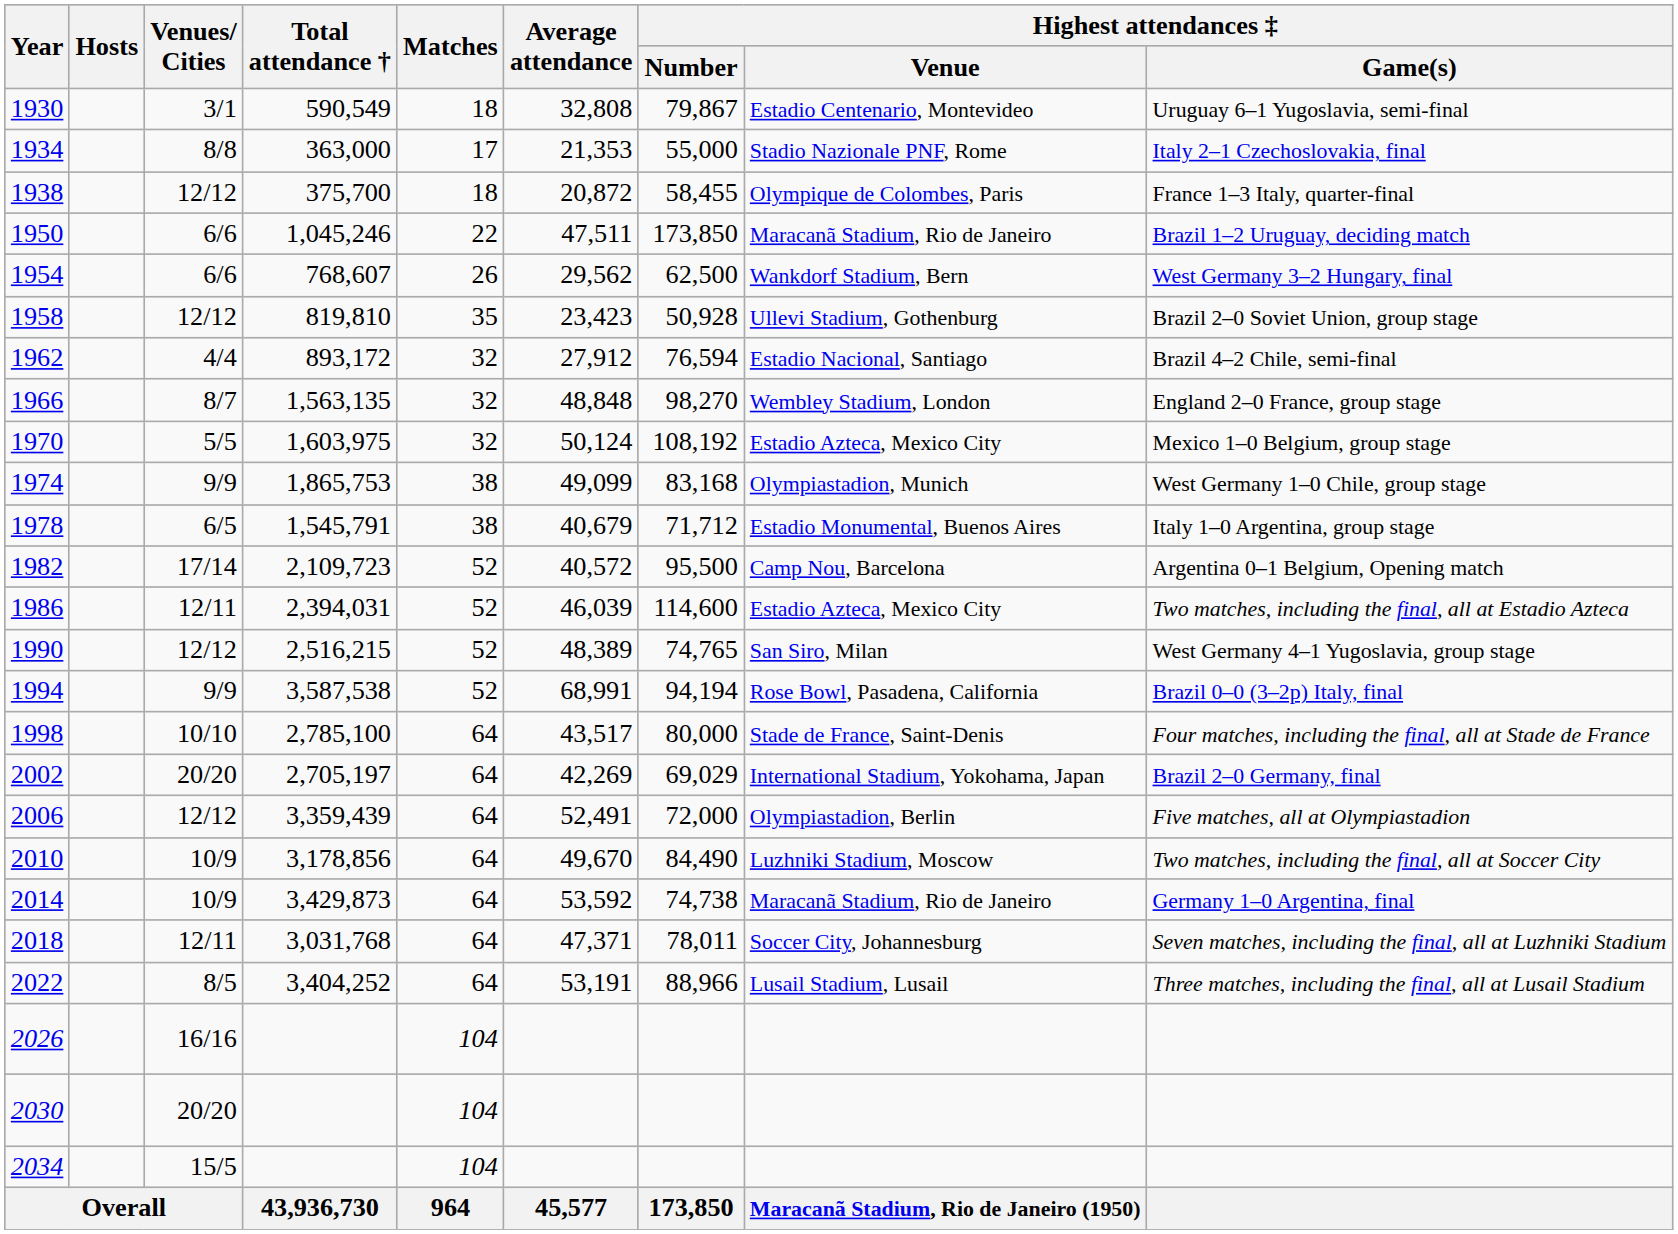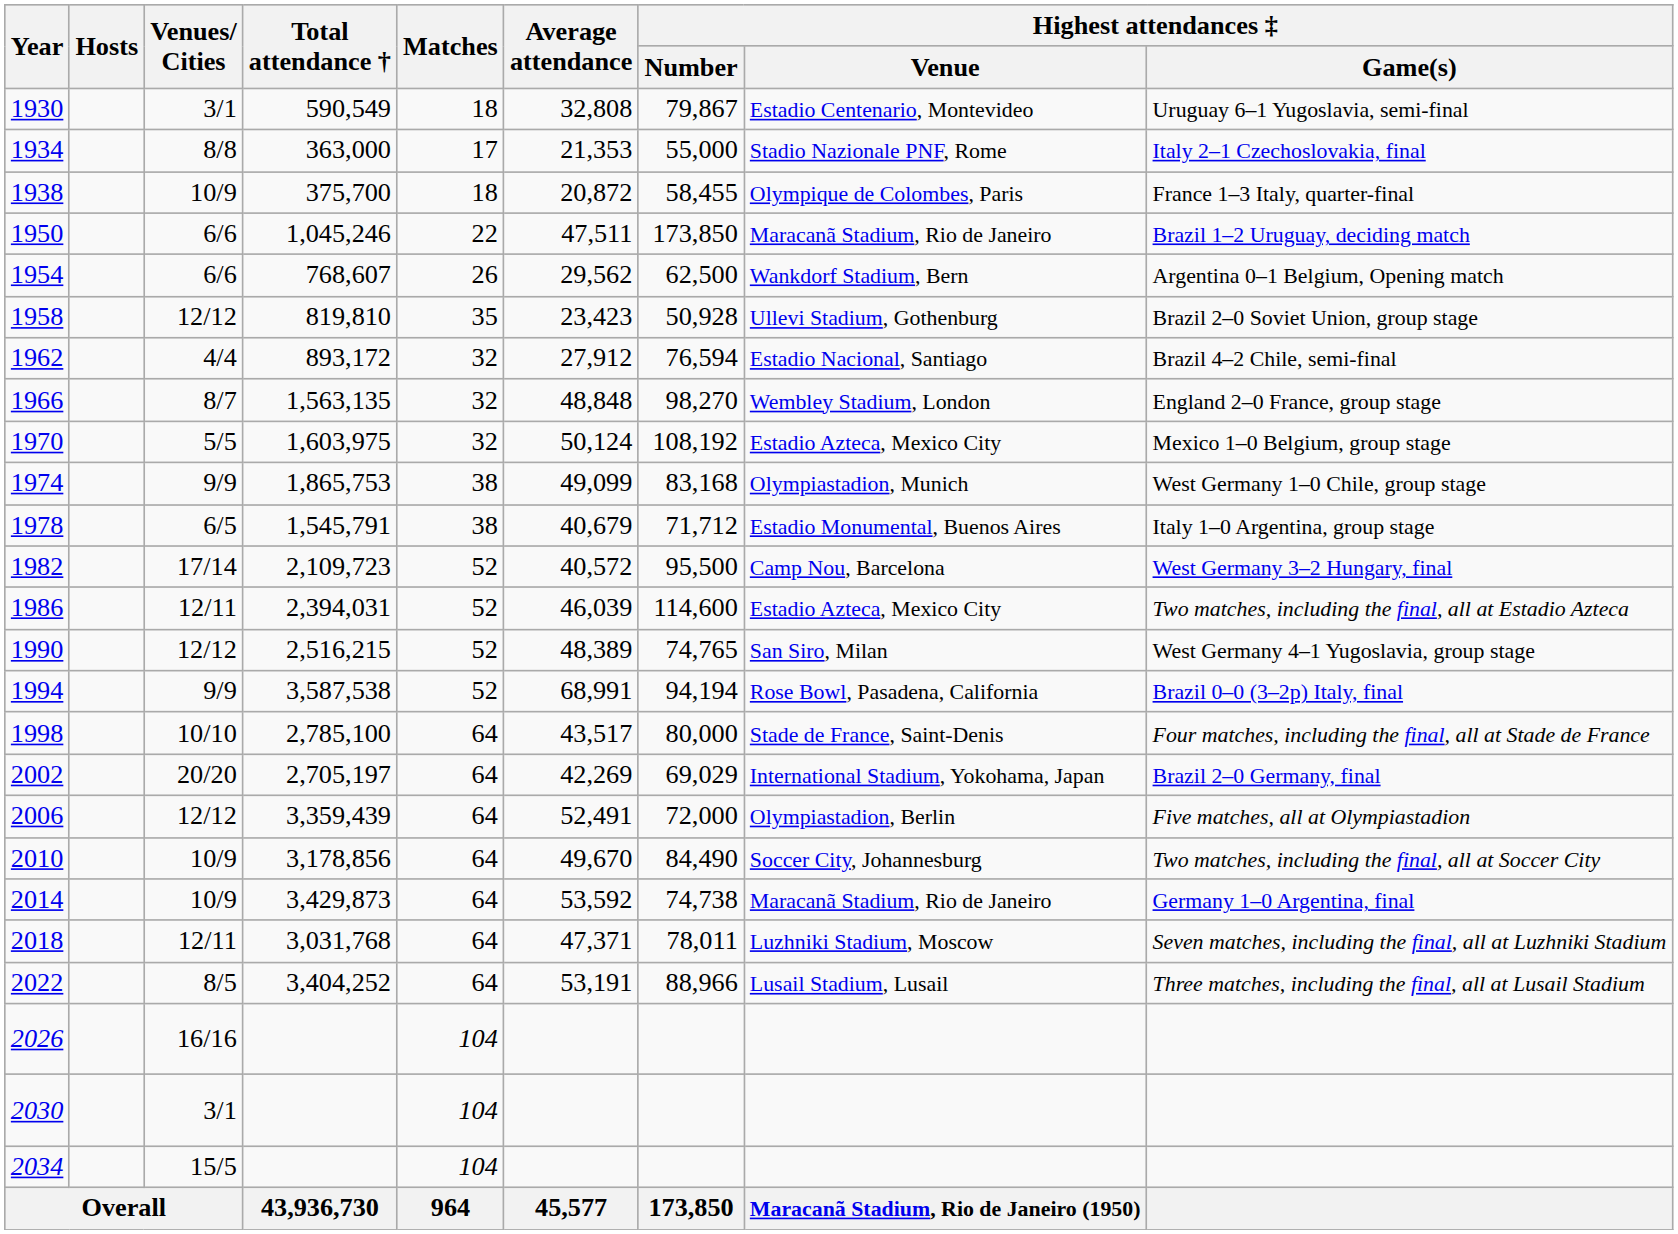 <table class="wikitable sortable" style="text-align:right;">
 <tr>
 <th rowspan="2">Year</th>
 <th rowspan="2">Hosts</th>
 <th rowspan="2">Venues/<br>Cities</th>
 <th rowspan="2">Total<br>attendance †</th>
 <th rowspan="2">Matches</th>
 <th rowspan="2">Average<br>attendance</th>
 <th colspan="3">Highest attendances ‡</th>
 </tr>
 <tr>
 <th>Number</th>
 <th class="unsortable">Venue</th>
 <th>Game(s)</th>
 </tr>
 <tr>
 <td style="text-align: center"><a href='#'>1930</a></td>
 <td style="text-align:left"></td>
 <td data-sort-value="03">3/1</td>
 <td>590,549</td>
 <td>18</td>
 <td>32,808</td>
 <td>79,867</td>
 <td align=left><small><a href='#'>Estadio Centenario</a>, Montevideo</small></td>
 <td align=left><small>Uruguay 6–1 Yugoslavia, semi-final</small></td>
 </tr>
 <tr>
 <td style="text-align: center"><a href='#'>1934</a></td>
 <td style="text-align:left"></td>
 <td data-sort-value="08">8/8</td>
 <td>363,000</td>
 <td>17</td>
 <td>21,353</td>
 <td>55,000</td>
 <td align=left><small><a href='#'>Stadio Nazionale PNF</a>, Rome</small></td>
 <td align=left><small><a href='#'>Italy 2–1 Czechoslovakia, final</a></small></td>
 </tr>
 <tr>
 <td style="text-align: center"><a href='#'>1938</a></td>
 <td style="text-align:left"></td>
-<td>12/12</td>
+<td>10/9</td>
 <td>375,700</td>
 <td>18</td>
 <td>20,872</td>
 <td>58,455</td>
 <td align=left><small><a href='#'>Olympique de Colombes</a>, Paris</small></td>
 <td align=left><small>France 1–3 Italy, quarter-final</small></td>
 </tr>
 <tr>
 <td style="text-align: center"><a href='#'>1950</a></td>
 <td style="text-align:left"></td>
 <td data-sort-value="06">6/6</td>
 <td>1,045,246</td>
 <td>22</td>
 <td>47,511</td>
 <td>173,850</td>
 <td align=left><small><a href='#'>Maracanã Stadium</a>, Rio de Janeiro</small></td>
 <td align=left><small><a href='#'>Brazil 1–2 Uruguay, deciding match</a></small></td>
 </tr>
 <tr>
 <td style="text-align: center"><a href='#'>1954</a></td>
 <td style="text-align:left"></td>
 <td data-sort-value="06">6/6</td>
 <td>768,607</td>
 <td>26</td>
 <td>29,562</td>
 <td>62,500</td>
 <td align=left><small><a href='#'>Wankdorf Stadium</a>, Bern</small></td>
-<td align=left><small><a href='#'>West Germany 3–2 Hungary, final</a></small></td>
+<td align=left><small>Argentina 0–1 Belgium, Opening match</small></td>
 </tr>
 <tr>
 <td style="text-align: center"><a href='#'>1958</a></td>
 <td style="text-align:left"></td>
 <td>12/12</td>
 <td>819,810</td>
 <td>35</td>
 <td>23,423</td>
 <td>50,928</td>
 <td align=left><small><a href='#'>Ullevi Stadium</a>, Gothenburg</small></td>
 <td align=left><small>Brazil 2–0 Soviet Union, group stage</small></td>
 </tr>
 <tr>
 <td style="text-align: center"><a href='#'>1962</a></td>
 <td style="text-align:left"></td>
 <td data-sort-value="04">4/4</td>
 <td>893,172</td>
 <td>32</td>
 <td>27,912</td>
 <td>76,594</td>
 <td align=left><small><a href='#'>Estadio Nacional</a>, Santiago</small></td>
 <td align=left><small>Brazil 4–2 Chile, semi-final</small></td>
 </tr>
 <tr>
 <td style="text-align: center"><a href='#'>1966</a></td>
 <td style="text-align:left"></td>
 <td data-sort-value="08">8/7</td>
 <td>1,563,135</td>
 <td>32</td>
 <td>48,848</td>
 <td>98,270</td>
 <td align=left><small><a href='#'>Wembley Stadium</a>, London</small></td>
 <td align=left><small>England 2–0 France, group stage</small></td>
 </tr>
 <tr>
 <td style="text-align: center"><a href='#'>1970</a></td>
 <td style="text-align:left"></td>
 <td data-sort-value="05">5/5</td>
 <td>1,603,975</td>
 <td>32</td>
 <td>50,124</td>
 <td>108,192</td>
 <td align=left><small><a href='#'>Estadio Azteca</a>, Mexico City</small></td>
 <td align=left><small>Mexico 1–0 Belgium, group stage</small></td>
 </tr>
 <tr>
 <td style="text-align: center"><a href='#'>1974</a></td>
 <td style="text-align:left" data-sort-value="Germany"></td>
 <td data-sort-value="09">9/9</td>
 <td>1,865,753</td>
 <td>38</td>
 <td>49,099</td>
 <td>83,168</td>
 <td align=left><small><a href='#'>Olympiastadion</a>, Munich</small></td>
 <td align=left><small>West Germany 1–0 Chile, group stage</small></td>
 </tr>
 <tr>
 <td style="text-align: center"><a href='#'>1978</a></td>
 <td style="text-align:left"></td>
 <td data-sort-value="06">6/5</td>
 <td>1,545,791</td>
 <td>38</td>
 <td>40,679</td>
 <td>71,712</td>
 <td align=left><small><a href='#'>Estadio Monumental</a>, Buenos Aires</small></td>
 <td align=left><small>Italy 1–0 Argentina, group stage</small></td>
 </tr>
 <tr>
 <td style="text-align: center"><a href='#'>1982</a></td>
 <td style="text-align:left"></td>
 <td>17/14</td>
 <td>2,109,723</td>
 <td>52</td>
 <td>40,572</td>
 <td>95,500</td>
 <td align=left><small><a href='#'>Camp Nou</a>, Barcelona</small></td>
-<td align=left><small>Argentina 0–1 Belgium, Opening match</small></td>
+<td align=left><small><a href='#'>West Germany 3–2 Hungary, final</a></small></td>
 </tr>
 <tr>
 <td style="text-align: center"><a href='#'>1986</a></td>
 <td style="text-align:left"></td>
 <td>12/11</td>
 <td>2,394,031</td>
 <td>52</td>
 <td>46,039</td>
 <td>114,600</td>
 <td align=left><small><a href='#'>Estadio Azteca</a>, Mexico City</small></td>
 <td align=left><small><em>Two matches, including the <a href='#'>final</a>, all at Estadio Azteca</em></small></td>
 </tr>
 <tr>
 <td style="text-align: center"><a href='#'>1990</a></td>
 <td style="text-align:left"></td>
 <td>12/12</td>
 <td>2,516,215</td>
 <td>52</td>
 <td>48,389</td>
 <td>74,765</td>
 <td align=left><small><a href='#'>San Siro</a>, Milan</small></td>
 <td align=left><small>West Germany 4–1 Yugoslavia, group stage</small></td>
 </tr>
 <tr>
 <td style="text-align: center"><a href='#'>1994</a></td>
 <td style="text-align:left"></td>
 <td data-sort-value="09">9/9</td>
 <td>3,587,538</td>
 <td>52</td>
 <td>68,991</td>
 <td>94,194</td>
 <td align=left><small><a href='#'>Rose Bowl</a>, Pasadena, California</small></td>
 <td align=left><small><a href='#'>Brazil 0–0 (3–2p) Italy, final</a></small></td>
 </tr>
 <tr>
 <td style="text-align: center"><a href='#'>1998</a></td>
 <td style="text-align:left"></td>
 <td>10/10</td>
 <td>2,785,100</td>
 <td>64</td>
 <td>43,517</td>
 <td>80,000</td>
 <td align=left><small><a href='#'>Stade de France</a>, Saint-Denis</small></td>
 <td align=left><small><em>Four matches, including the <a href='#'>final</a>, all at Stade de France</em></small></td>
 </tr>
 <tr>
 <td style="text-align: center"><a href='#'>2002</a></td>
 <td style="text-align:left"><br></td>
 <td>20/20</td>
 <td>2,705,197</td>
 <td>64</td>
 <td>42,269</td>
 <td>69,029</td>
 <td align=left><small><a href='#'>International Stadium</a>, Yokohama, Japan</small></td>
 <td align=left><small><a href='#'>Brazil 2–0 Germany, final</a></small></td>
 </tr>
 <tr>
 <td style="text-align: center"><a href='#'>2006</a></td>
 <td style="text-align:left"></td>
 <td>12/12</td>
 <td>3,359,439</td>
 <td>64</td>
 <td>52,491</td>
 <td>72,000</td>
 <td align=left><small><a href='#'>Olympiastadion</a>, Berlin</small></td>
 <td align=left><small><em>Five matches, all at Olympiastadion</em></small></td>
 </tr>
 <tr>
 <td style="text-align: center"><a href='#'>2010</a></td>
 <td style="text-align:left"></td>
 <td>10/9</td>
 <td>3,178,856</td>
 <td>64</td>
 <td>49,670</td>
 <td>84,490</td>
-<td align=left><small><a href='#'>Luzhniki Stadium</a>, Moscow</small></td>
+<td align=left><small><a href='#'>Soccer City</a>, Johannesburg</small></td>
 <td align=left><small><em>Two matches, including the <a href='#'>final</a>, all at Soccer City</em></small></td>
 </tr>
 <tr>
 <td style="text-align: center"><a href='#'>2014</a></td>
 <td style="text-align:left"></td>
 <td>10/9</td>
 <td>3,429,873</td>
 <td>64</td>
 <td>53,592</td>
 <td>74,738</td>
 <td align=left><small><a href='#'>Maracanã Stadium</a>, Rio de Janeiro</small></td>
 <td align=left><small><a href='#'>Germany 1–0 Argentina, final</a></small></td>
 </tr>
 <tr>
 <td style="text-align: center"><a href='#'>2018</a></td>
 <td style="text-align: left"></td>
 <td>12/11</td>
 <td>3,031,768</td>
 <td>64</td>
 <td>47,371</td>
 <td>78,011</td>
-<td align=left><small><a href='#'>Soccer City</a>, Johannesburg</small></td>
+<td align=left><small><a href='#'>Luzhniki Stadium</a>, Moscow</small></td>
 <td align=left><small><em>Seven matches, including the <a href='#'>final</a>, all at Luzhniki Stadium</em></small></td>
 </tr>
 <tr>
 <td style="text-align: center"><a href='#'>2022</a></td>
 <td style="text-align: left"></td>
 <td>8/5</td>
 <td>3,404,252</td>
 <td>64</td>
 <td>53,191</td>
 <td>88,966</td>
 <td align=left><small><a href='#'>Lusail Stadium</a>, Lusail</small></td>
 <td align=left><small><em>Three matches, including the <a href='#'>final</a>, all at Lusail Stadium</em></small></td>
 </tr>
 <tr>
 <td style="text-align: center"><a href='#'><em>2026</em></a></td>
 <td style="text-align: left"><em><br><br></em></td>
 <td>16/16</td>
 <td></td>
 <td><em>104</em></td>
 <td></td>
 <td></td>
 <td align=left><small> </small></td>
 <td align=left><small> </small></td>
 </tr>
 <tr>
 <td style="text-align: center"><a href='#'><em>2030</em></a></td>
 <td style="text-align: left"><em><br><br></em></td>
-<td>20/20</td>
+<td data-sort-value="03">3/1</td>
 <td></td>
 <td><em>104</em></td>
 <td></td>
 <td></td>
 <td align=left><small> </small></td>
 <td align=left><small> </small></td>
 </tr>
 <tr>
 <td style="text-align: center"><a href='#'><em>2034</em></a></td>
 <td style="text-align: left"><em></em></td>
 <td>15/5</td>
 <td></td>
 <td><em>104</em></td>
 <td></td>
 <td></td>
 <td align=left><small> </small></td>
 <td align=left><small> </small></td>
 </tr>
 <tr class="sortbottom" valign="top">
 <th colspan="3">Overall</th>
 <th><strong>43,936,730</strong></th>
 <th><strong>964</strong></th>
 <th>45,577</th>
 <th>173,850</th>
 <th><small><a href='#'>Maracanã Stadium</a>, Rio de Janeiro (1950)</small></th>
 <th></th>
 </tr>
 </table>
